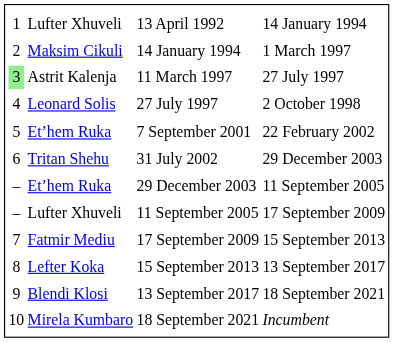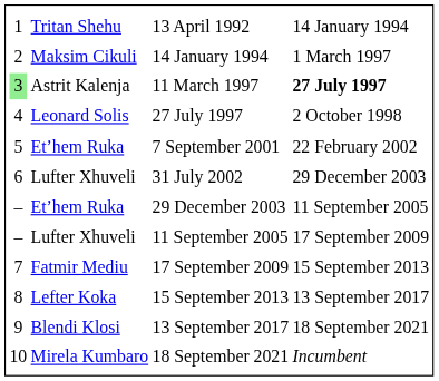 <table cellpadding="0" cellspacing="3" style="border:1px solid #000000; font-size:88%; line-height: 1.5em;">
 <tr>
 <td><strong></strong></td>
 <td><strong></strong></td>
 <td colspan="2"></td>
 </tr>
 <tr>
 <td align="center">1</td>
-<td>Lufter Xhuveli</td>
+<td><a href='#'>Tritan Shehu</a></td>
 <td>13 April 1992</td>
 <td>14 January 1994</td>
 </tr>
 <tr>
 <td align="center">2</td>
 <td><a href='#'>Maksim Cikuli</a></td>
 <td>14 January 1994</td>
 <td>1 March 1997</td>
 </tr>
 <tr>
 <td align="center" style="background: lightgreen;">3</td>
 <td>Astrit Kalenja</td>
 <td>11 March 1997</td>
-<td>27 July 1997</td>
+<td><strong>27 July 1997</strong></td>
 </tr>
 <tr>
 <td align="center">4</td>
 <td><a href='#'>Leonard Solis</a></td>
 <td>27 July 1997</td>
 <td>2 October 1998</td>
 </tr>
 <tr>
 <td align="center">5</td>
 <td><a href='#'>Et’hem Ruka</a></td>
 <td>7 September 2001</td>
 <td>22 February 2002</td>
 </tr>
 <tr>
 <td align="center">6</td>
-<td><a href='#'>Tritan Shehu</a></td>
+<td>Lufter Xhuveli</td>
 <td>31 July 2002</td>
 <td>29 December 2003</td>
 </tr>
 <tr>
 <td align="center">–</td>
 <td><a href='#'>Et’hem Ruka</a></td>
 <td>29 December 2003</td>
 <td>11 September 2005</td>
 </tr>
 <tr>
 <td align="center">–</td>
 <td>Lufter Xhuveli</td>
 <td>11 September 2005</td>
 <td>17 September 2009</td>
 </tr>
 <tr>
 <td align="center">7</td>
 <td><a href='#'>Fatmir Mediu</a></td>
 <td>17 September 2009</td>
 <td>15 September 2013</td>
 </tr>
 <tr>
 <td align="center">8</td>
 <td><a href='#'>Lefter Koka</a></td>
 <td>15 September 2013</td>
 <td>13 September 2017</td>
 </tr>
 <tr>
 <td align="center">9</td>
 <td><a href='#'>Blendi Klosi</a></td>
 <td>13 September 2017</td>
 <td>18 September 2021</td>
 </tr>
 <tr>
 <td align="center">10</td>
 <td><a href='#'>Mirela Kumbaro</a></td>
 <td>18 September 2021</td>
 <td><em>Incumbent</em></td>
 </tr>
 </table>
